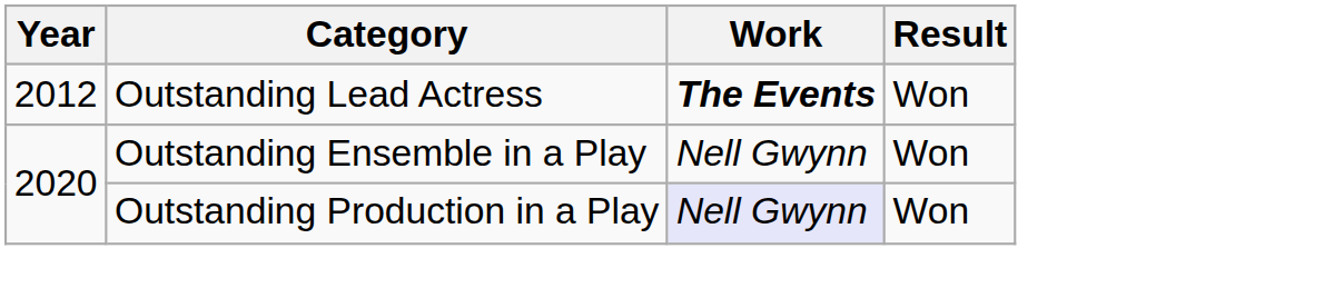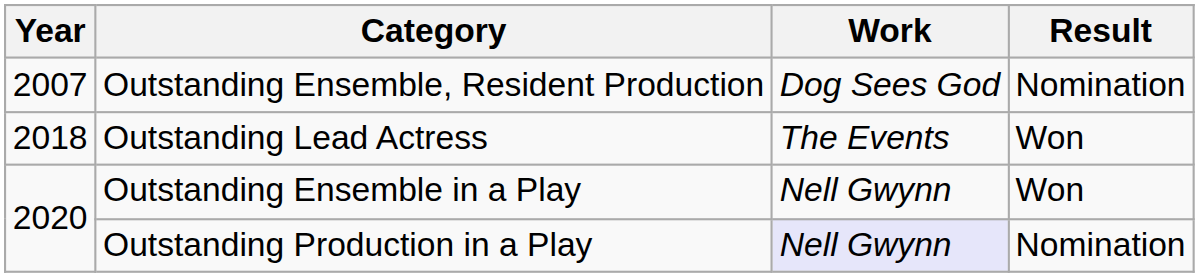 <table class="wikitable">
 <tr>
 <th>Year</th>
 <th>Category</th>
 <th>Work</th>
 <th>Result</th>
 </tr>
 <tr>
-<td>2012</td>
+<td>2007</td>
+<td>Outstanding Ensemble, Resident Production</td>
+<td><em>Dog Sees God</em></td>
+<td>Nomination</td>
+</tr>
+<tr>
+<td>2018</td>
 <td>Outstanding Lead Actress</td>
-<td><strong><em>The Events</em></strong></td>
+<td><em>The Events</em></td>
 <td>Won</td>
 </tr>
 <tr>
 <td rowspan="2">2020</td>
 <td>Outstanding Ensemble in a Play</td>
 <td><em>Nell Gwynn</em></td>
 <td>Won</td>
 </tr>
 <tr>
 <td>Outstanding Production in a Play</td>
 <td style="background: lavender;"><em>Nell Gwynn</em></td>
-<td>Won</td>
+<td>Nomination</td>
 </tr>
 </table>
